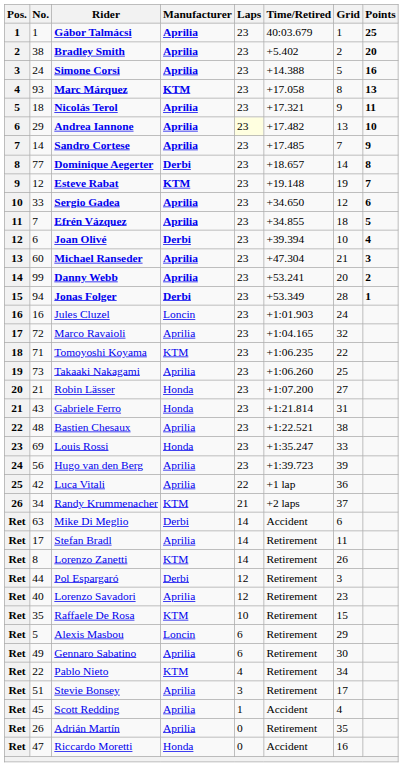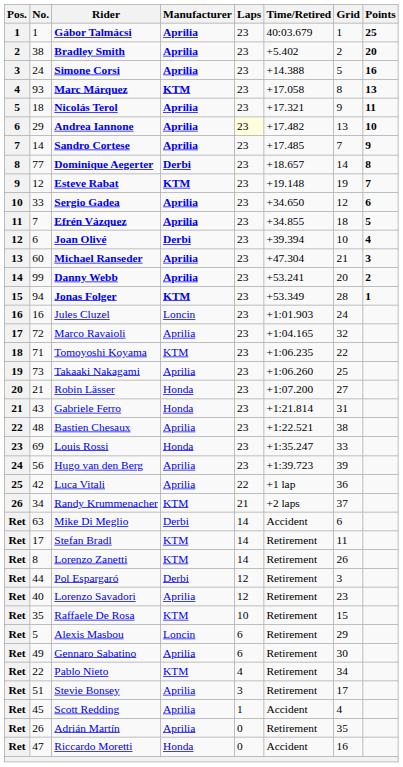 <table class="wikitable" style="font-size: 95%;">
 <tr>
 <th>Pos.</th>
 <th>No.</th>
 <th>Rider</th>
 <th>Manufacturer</th>
 <th>Laps</th>
 <th>Time/Retired</th>
 <th>Grid</th>
 <th>Points</th>
 </tr>
 <tr>
 <th>1</th>
 <td>1</td>
 <td> <strong><a href='#'>Gábor Talmácsi</a></strong></td>
 <td><strong><a href='#'>Aprilia</a></strong></td>
 <td>23</td>
 <td>40:03.679</td>
 <td>1</td>
 <td><strong>25</strong></td>
 </tr>
 <tr>
 <th>2</th>
 <td>38</td>
 <td> <strong><a href='#'>Bradley Smith</a></strong></td>
 <td><strong><a href='#'>Aprilia</a></strong></td>
 <td>23</td>
 <td>+5.402</td>
 <td>2</td>
 <td><strong>20</strong></td>
 </tr>
 <tr>
 <th>3</th>
 <td>24</td>
 <td> <strong><a href='#'>Simone Corsi</a></strong></td>
 <td><strong><a href='#'>Aprilia</a></strong></td>
 <td>23</td>
 <td>+14.388</td>
 <td>5</td>
 <td><strong>16</strong></td>
 </tr>
 <tr>
 <th>4</th>
 <td>93</td>
 <td> <strong><a href='#'>Marc Márquez</a></strong></td>
 <td><strong><a href='#'>KTM</a></strong></td>
 <td>23</td>
 <td>+17.058</td>
 <td>8</td>
 <td><strong>13</strong></td>
 </tr>
 <tr>
 <th>5</th>
 <td>18</td>
 <td> <strong><a href='#'>Nicolás Terol</a></strong></td>
 <td><strong><a href='#'>Aprilia</a></strong></td>
 <td>23</td>
 <td>+17.321</td>
 <td>9</td>
 <td><strong>11</strong></td>
 </tr>
 <tr>
 <th>6</th>
 <td>29</td>
 <td> <strong><a href='#'>Andrea Iannone</a></strong></td>
 <td><strong><a href='#'>Aprilia</a></strong></td>
 <td style="background: lightyellow;">23</td>
 <td>+17.482</td>
 <td>13</td>
 <td><strong>10</strong></td>
 </tr>
 <tr>
 <th>7</th>
 <td>14</td>
 <td> <strong><a href='#'>Sandro Cortese</a></strong></td>
 <td><strong><a href='#'>Aprilia</a></strong></td>
 <td>23</td>
 <td>+17.485</td>
 <td>7</td>
 <td><strong>9</strong></td>
 </tr>
 <tr>
 <th>8</th>
 <td>77</td>
 <td> <strong><a href='#'>Dominique Aegerter</a></strong></td>
 <td><strong><a href='#'>Derbi</a></strong></td>
 <td>23</td>
 <td>+18.657</td>
 <td>14</td>
 <td><strong>8</strong></td>
 </tr>
 <tr>
 <th>9</th>
 <td>12</td>
 <td> <strong><a href='#'>Esteve Rabat</a></strong></td>
 <td><strong><a href='#'>KTM</a></strong></td>
 <td>23</td>
 <td>+19.148</td>
 <td>19</td>
 <td><strong>7</strong></td>
 </tr>
 <tr>
 <th>10</th>
 <td>33</td>
 <td> <strong><a href='#'>Sergio Gadea</a></strong></td>
 <td><strong><a href='#'>Aprilia</a></strong></td>
 <td>23</td>
 <td>+34.650</td>
 <td>12</td>
 <td><strong>6</strong></td>
 </tr>
 <tr>
 <th>11</th>
 <td>7</td>
 <td> <strong><a href='#'>Efrén Vázquez</a></strong></td>
 <td><strong><a href='#'>Aprilia</a></strong></td>
 <td>23</td>
 <td>+34.855</td>
 <td>18</td>
 <td><strong>5</strong></td>
 </tr>
 <tr>
 <th>12</th>
 <td>6</td>
 <td> <strong><a href='#'>Joan Olivé</a></strong></td>
 <td><strong><a href='#'>Derbi</a></strong></td>
 <td>23</td>
 <td>+39.394</td>
 <td>10</td>
 <td><strong>4</strong></td>
 </tr>
 <tr>
 <th>13</th>
 <td>60</td>
 <td> <strong><a href='#'>Michael Ranseder</a></strong></td>
 <td><strong><a href='#'>Aprilia</a></strong></td>
 <td>23</td>
 <td>+47.304</td>
 <td>21</td>
 <td><strong>3</strong></td>
 </tr>
 <tr>
 <th>14</th>
 <td>99</td>
 <td> <strong><a href='#'>Danny Webb</a></strong></td>
 <td><strong><a href='#'>Aprilia</a></strong></td>
 <td>23</td>
 <td>+53.241</td>
 <td>20</td>
 <td><strong>2</strong></td>
 </tr>
 <tr>
 <th>15</th>
 <td>94</td>
 <td> <strong><a href='#'>Jonas Folger</a></strong></td>
-<td><strong><a href='#'>Derbi</a></strong></td>
+<td><strong><a href='#'>KTM</a></strong></td>
 <td>23</td>
 <td>+53.349</td>
 <td>28</td>
 <td><strong>1</strong></td>
 </tr>
 <tr>
 <th>16</th>
 <td>16</td>
 <td> <a href='#'>Jules Cluzel</a></td>
 <td><a href='#'>Loncin</a></td>
 <td>23</td>
 <td>+1:01.903</td>
 <td>24</td>
 <td></td>
 </tr>
 <tr>
 <th>17</th>
 <td>72</td>
 <td> <a href='#'>Marco Ravaioli</a></td>
 <td><a href='#'>Aprilia</a></td>
 <td>23</td>
 <td>+1:04.165</td>
 <td>32</td>
 <td></td>
 </tr>
 <tr>
 <th>18</th>
 <td>71</td>
 <td> <a href='#'>Tomoyoshi Koyama</a></td>
 <td><a href='#'>KTM</a></td>
 <td>23</td>
 <td>+1:06.235</td>
 <td>22</td>
 <td></td>
 </tr>
 <tr>
 <th>19</th>
 <td>73</td>
 <td> <a href='#'>Takaaki Nakagami</a></td>
 <td><a href='#'>Aprilia</a></td>
 <td>23</td>
 <td>+1:06.260</td>
 <td>25</td>
 <td></td>
 </tr>
 <tr>
 <th>20</th>
 <td>21</td>
 <td> <a href='#'>Robin Lässer</a></td>
 <td><a href='#'>Honda</a></td>
 <td>23</td>
 <td>+1:07.200</td>
 <td>27</td>
 <td></td>
 </tr>
 <tr>
 <th>21</th>
 <td>43</td>
 <td> <a href='#'>Gabriele Ferro</a></td>
 <td><a href='#'>Honda</a></td>
 <td>23</td>
 <td>+1:21.814</td>
 <td>31</td>
 <td></td>
 </tr>
 <tr>
 <th>22</th>
 <td>48</td>
 <td> <a href='#'>Bastien Chesaux</a></td>
 <td><a href='#'>Aprilia</a></td>
 <td>23</td>
 <td>+1:22.521</td>
 <td>38</td>
 <td></td>
 </tr>
 <tr>
 <th>23</th>
 <td>69</td>
 <td> <a href='#'>Louis Rossi</a></td>
 <td><a href='#'>Honda</a></td>
 <td>23</td>
 <td>+1:35.247</td>
 <td>33</td>
 <td></td>
 </tr>
 <tr>
 <th>24</th>
 <td>56</td>
 <td> <a href='#'>Hugo van den Berg</a></td>
 <td><a href='#'>Aprilia</a></td>
 <td>23</td>
 <td>+1:39.723</td>
 <td>39</td>
 <td></td>
 </tr>
 <tr>
 <th>25</th>
 <td>42</td>
 <td> <a href='#'>Luca Vitali</a></td>
 <td><a href='#'>Aprilia</a></td>
 <td>22</td>
 <td>+1 lap</td>
 <td>36</td>
 <td></td>
 </tr>
 <tr>
 <th>26</th>
 <td>34</td>
 <td> <a href='#'>Randy Krummenacher</a></td>
 <td><a href='#'>KTM</a></td>
 <td>21</td>
 <td>+2 laps</td>
 <td>37</td>
 <td></td>
 </tr>
 <tr>
 <th>Ret</th>
 <td>63</td>
 <td> <a href='#'>Mike Di Meglio</a></td>
 <td><a href='#'>Derbi</a></td>
 <td>14</td>
 <td>Accident</td>
 <td>6</td>
 <td></td>
 </tr>
 <tr>
 <th>Ret</th>
 <td>17</td>
 <td> <a href='#'>Stefan Bradl</a></td>
-<td><a href='#'>Aprilia</a></td>
+<td><a href='#'>KTM</a></td>
 <td>14</td>
 <td>Retirement</td>
 <td>11</td>
 <td></td>
 </tr>
 <tr>
 <th>Ret</th>
 <td>8</td>
 <td> <a href='#'>Lorenzo Zanetti</a></td>
 <td><a href='#'>KTM</a></td>
 <td>14</td>
 <td>Retirement</td>
 <td>26</td>
 <td></td>
 </tr>
 <tr>
 <th>Ret</th>
 <td>44</td>
 <td> <a href='#'>Pol Espargaró</a></td>
 <td><a href='#'>Derbi</a></td>
 <td>12</td>
 <td>Retirement</td>
 <td>3</td>
 <td></td>
 </tr>
 <tr>
 <th>Ret</th>
 <td>40</td>
 <td> <a href='#'>Lorenzo Savadori</a></td>
 <td><a href='#'>Aprilia</a></td>
 <td>12</td>
 <td>Retirement</td>
 <td>23</td>
 <td></td>
 </tr>
 <tr>
 <th>Ret</th>
 <td>35</td>
 <td> <a href='#'>Raffaele De Rosa</a></td>
 <td><a href='#'>KTM</a></td>
 <td>10</td>
 <td>Retirement</td>
 <td>15</td>
 <td></td>
 </tr>
 <tr>
 <th>Ret</th>
 <td>5</td>
 <td> <a href='#'>Alexis Masbou</a></td>
 <td><a href='#'>Loncin</a></td>
 <td>6</td>
 <td>Retirement</td>
 <td>29</td>
 <td></td>
 </tr>
 <tr>
 <th>Ret</th>
 <td>49</td>
 <td> <a href='#'>Gennaro Sabatino</a></td>
 <td><a href='#'>Aprilia</a></td>
 <td>6</td>
 <td>Retirement</td>
 <td>30</td>
 <td></td>
 </tr>
 <tr>
 <th>Ret</th>
 <td>22</td>
 <td> <a href='#'>Pablo Nieto</a></td>
 <td><a href='#'>KTM</a></td>
 <td>4</td>
 <td>Retirement</td>
 <td>34</td>
 <td></td>
 </tr>
 <tr>
 <th>Ret</th>
 <td>51</td>
 <td> <a href='#'>Stevie Bonsey</a></td>
 <td><a href='#'>Aprilia</a></td>
 <td>3</td>
 <td>Retirement</td>
 <td>17</td>
 <td></td>
 </tr>
 <tr>
 <th>Ret</th>
 <td>45</td>
 <td> <a href='#'>Scott Redding</a></td>
 <td><a href='#'>Aprilia</a></td>
 <td>1</td>
 <td>Accident</td>
 <td>4</td>
 <td></td>
 </tr>
 <tr>
 <th>Ret</th>
 <td>26</td>
 <td> <a href='#'>Adrián Martín</a></td>
 <td><a href='#'>Aprilia</a></td>
 <td>0</td>
 <td>Retirement</td>
 <td>35</td>
 <td></td>
 </tr>
 <tr>
 <th>Ret</th>
 <td>47</td>
 <td> <a href='#'>Riccardo Moretti</a></td>
 <td><a href='#'>Honda</a></td>
 <td>0</td>
 <td>Accident</td>
 <td>16</td>
 <td></td>
 </tr>
 <tr>
 <th colspan=8></th>
 </tr>
 </table>
